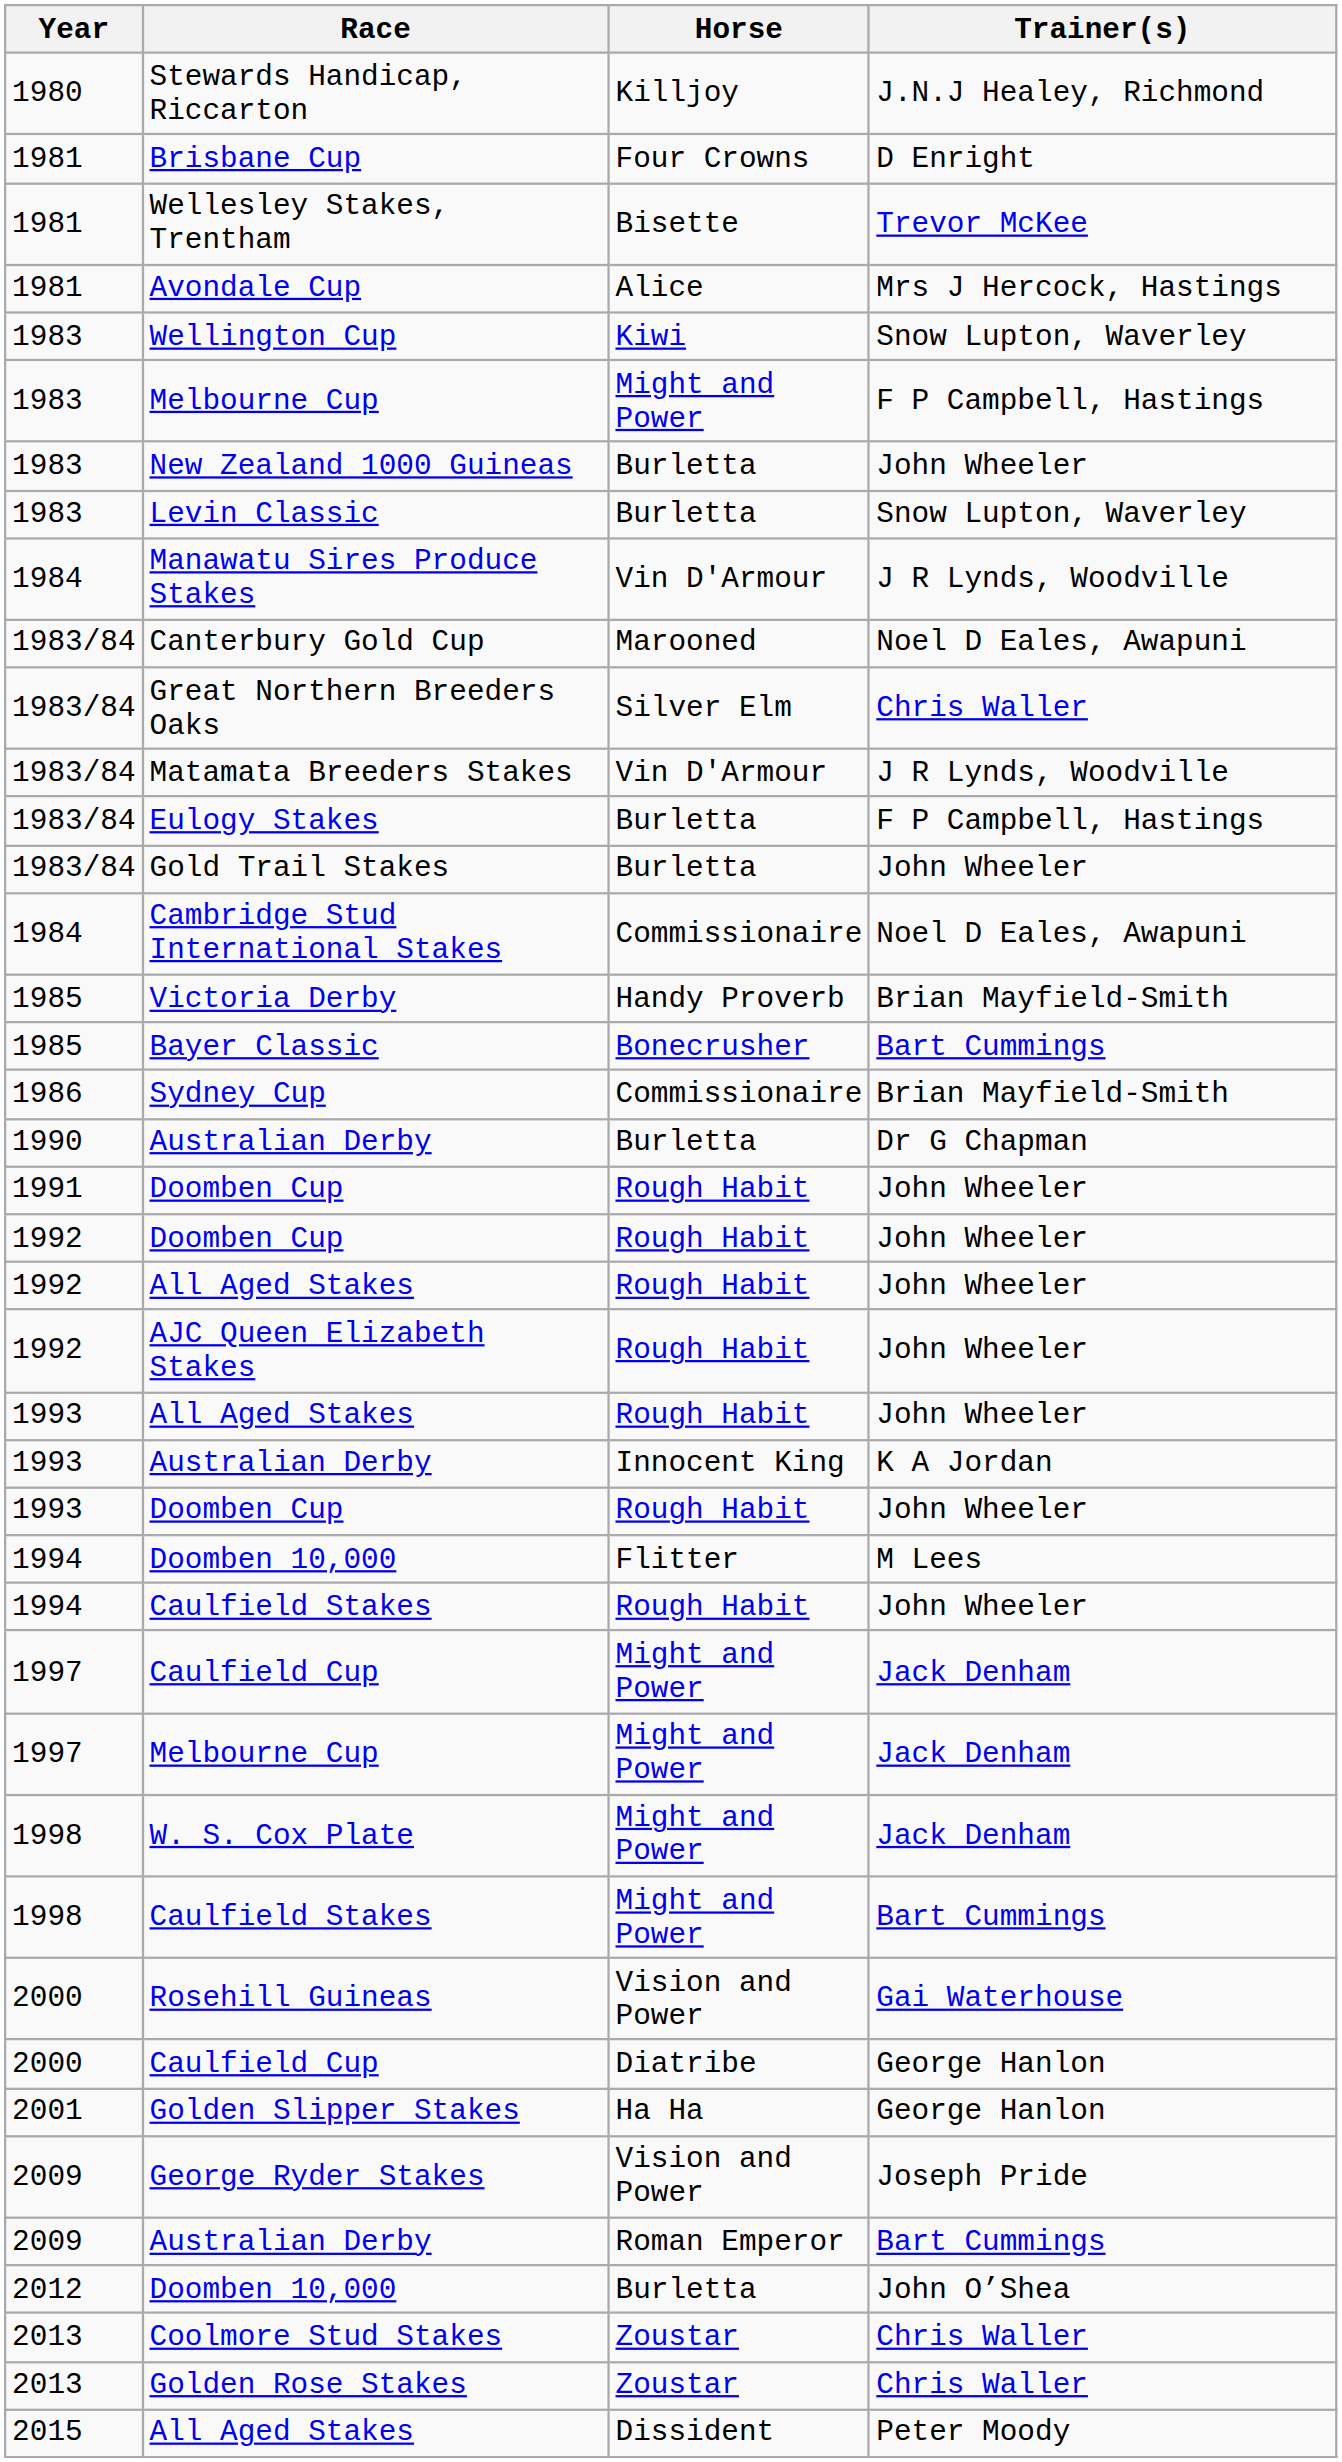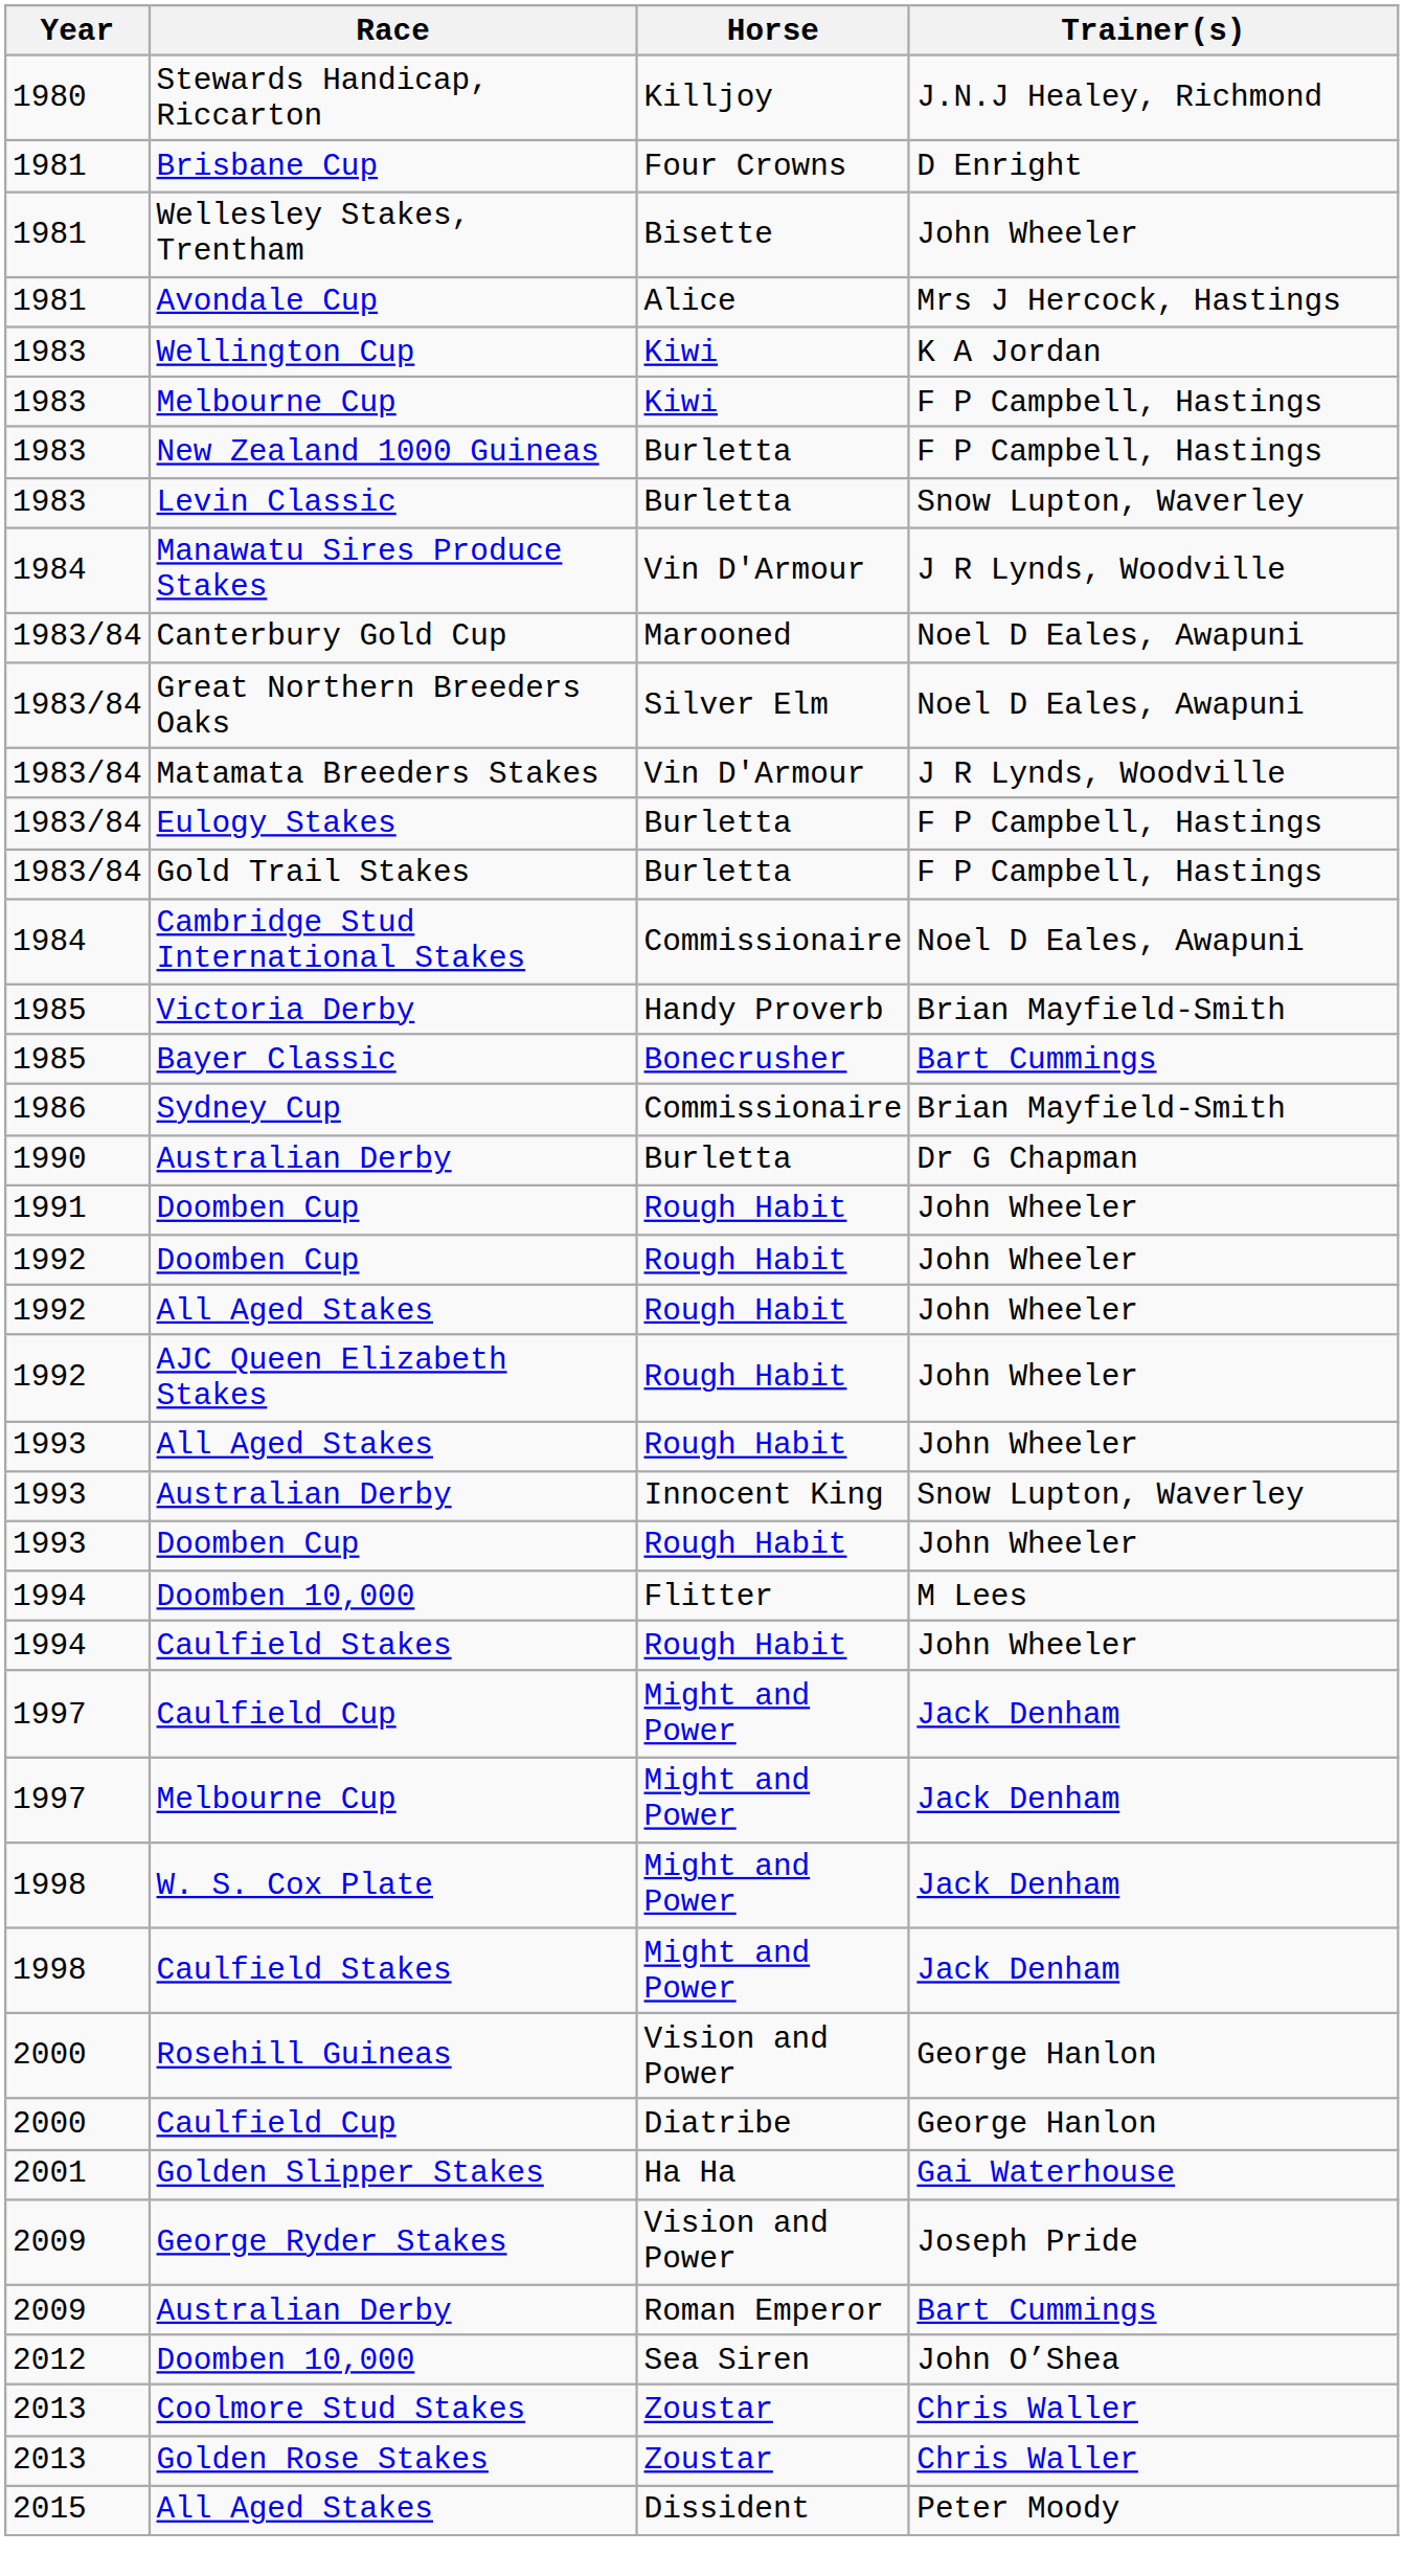 <table class="wikitable sortable">
 <tr>
 <th width="30px">Year<br></th>
 <th width="200px">Race<br></th>
 <th width="100px">Horse<br></th>
 <th width="200px">Trainer(s)<br></th>
 </tr>
 <tr>
 <td>1980</td>
 <td>Stewards Handicap, Riccarton</td>
 <td>Killjoy</td>
 <td>J.N.J Healey, Richmond</td>
 </tr>
 <tr>
 <td>1981</td>
 <td><a href='#'>Brisbane Cup</a></td>
 <td>Four Crowns</td>
 <td>D Enright</td>
 </tr>
 <tr>
 <td>1981</td>
 <td>Wellesley Stakes, Trentham</td>
 <td>Bisette</td>
-<td><a href='#'>Trevor McKee</a></td>
+<td>John Wheeler</td>
 </tr>
 <tr>
 <td>1981</td>
 <td><a href='#'>Avondale Cup</a></td>
 <td>Alice</td>
 <td>Mrs J Hercock, Hastings</td>
 </tr>
 <tr>
 <td>1983</td>
 <td><a href='#'>Wellington Cup</a></td>
 <td><a href='#'>Kiwi</a></td>
-<td>Snow Lupton, Waverley</td>
+<td>K A Jordan</td>
 </tr>
 <tr>
 <td>1983</td>
 <td><a href='#'>Melbourne Cup</a></td>
-<td><a href='#'>Might and Power</a></td>
+<td><a href='#'>Kiwi</a></td>
 <td>F P Campbell, Hastings</td>
 </tr>
 <tr>
 <td>1983</td>
 <td><a href='#'>New Zealand 1000 Guineas</a></td>
 <td>Burletta</td>
-<td>John Wheeler</td>
+<td>F P Campbell, Hastings</td>
 </tr>
 <tr>
 <td>1983</td>
 <td><a href='#'>Levin Classic</a></td>
 <td>Burletta</td>
 <td>Snow Lupton, Waverley</td>
 </tr>
 <tr>
 <td>1984</td>
 <td><a href='#'>Manawatu Sires Produce Stakes</a></td>
 <td>Vin D'Armour</td>
 <td>J R Lynds, Woodville</td>
 </tr>
 <tr>
 <td>1983/84</td>
 <td>Canterbury Gold Cup</td>
 <td>Marooned</td>
 <td>Noel D Eales, Awapuni</td>
 </tr>
 <tr>
 <td>1983/84</td>
 <td>Great Northern Breeders Oaks</td>
 <td>Silver Elm</td>
-<td><a href='#'>Chris Waller</a></td>
+<td>Noel D Eales, Awapuni</td>
 </tr>
 <tr>
 <td>1983/84</td>
 <td>Matamata Breeders Stakes</td>
 <td>Vin D'Armour</td>
 <td>J R Lynds, Woodville</td>
 </tr>
 <tr>
 <td>1983/84</td>
 <td><a href='#'>Eulogy Stakes</a></td>
 <td>Burletta</td>
 <td>F P Campbell, Hastings</td>
 </tr>
 <tr>
 <td>1983/84</td>
 <td>Gold Trail Stakes</td>
 <td>Burletta</td>
-<td>John Wheeler</td>
+<td>F P Campbell, Hastings</td>
 </tr>
 <tr>
 <td>1984</td>
 <td><a href='#'>Cambridge Stud International Stakes</a></td>
 <td>Commissionaire</td>
 <td>Noel D Eales, Awapuni</td>
 </tr>
 <tr>
 <td>1985</td>
 <td><a href='#'>Victoria Derby</a></td>
 <td>Handy Proverb</td>
 <td>Brian Mayfield-Smith</td>
 </tr>
 <tr>
 <td>1985</td>
 <td><a href='#'>Bayer Classic</a></td>
 <td><a href='#'>Bonecrusher</a></td>
 <td><a href='#'>Bart Cummings</a></td>
 </tr>
 <tr>
 <td>1986</td>
 <td><a href='#'>Sydney Cup</a></td>
 <td>Commissionaire</td>
 <td>Brian Mayfield-Smith</td>
 </tr>
 <tr>
 <td>1990</td>
 <td><a href='#'>Australian Derby</a></td>
 <td>Burletta</td>
 <td>Dr G Chapman</td>
 </tr>
 <tr>
 <td>1991</td>
 <td><a href='#'>Doomben Cup</a></td>
 <td><a href='#'>Rough Habit</a></td>
 <td>John Wheeler</td>
 </tr>
 <tr>
 <td>1992</td>
 <td><a href='#'>Doomben Cup</a></td>
 <td><a href='#'>Rough Habit</a></td>
 <td>John Wheeler</td>
 </tr>
 <tr>
 <td>1992</td>
 <td><a href='#'>All Aged Stakes</a></td>
 <td><a href='#'>Rough Habit</a></td>
 <td>John Wheeler</td>
 </tr>
 <tr>
 <td>1992</td>
 <td><a href='#'>AJC Queen Elizabeth Stakes</a></td>
 <td><a href='#'>Rough Habit</a></td>
 <td>John Wheeler</td>
 </tr>
 <tr>
 <td>1993</td>
 <td><a href='#'>All Aged Stakes</a></td>
 <td><a href='#'>Rough Habit</a></td>
 <td>John Wheeler</td>
 </tr>
 <tr>
 <td>1993</td>
 <td><a href='#'>Australian Derby</a></td>
 <td>Innocent King</td>
-<td>K A Jordan</td>
+<td>Snow Lupton, Waverley</td>
 </tr>
 <tr>
 <td>1993</td>
 <td><a href='#'>Doomben Cup</a></td>
 <td><a href='#'>Rough Habit</a></td>
 <td>John Wheeler</td>
 </tr>
 <tr>
 <td>1994</td>
 <td><a href='#'>Doomben 10,000</a></td>
 <td>Flitter</td>
 <td>M Lees</td>
 </tr>
 <tr>
 <td>1994</td>
 <td><a href='#'>Caulfield Stakes</a></td>
 <td><a href='#'>Rough Habit</a></td>
 <td>John Wheeler</td>
 </tr>
 <tr>
 <td>1997</td>
 <td><a href='#'>Caulfield Cup</a></td>
 <td><a href='#'>Might and Power</a></td>
 <td><a href='#'>Jack Denham</a></td>
 </tr>
 <tr>
 <td>1997</td>
 <td><a href='#'>Melbourne Cup</a></td>
 <td><a href='#'>Might and Power</a></td>
 <td><a href='#'>Jack Denham</a></td>
 </tr>
 <tr>
 <td>1998</td>
 <td><a href='#'>W. S. Cox Plate</a></td>
 <td><a href='#'>Might and Power</a></td>
 <td><a href='#'>Jack Denham</a></td>
 </tr>
 <tr>
 <td>1998</td>
 <td><a href='#'>Caulfield Stakes</a></td>
 <td><a href='#'>Might and Power</a></td>
-<td><a href='#'>Bart Cummings</a></td>
+<td><a href='#'>Jack Denham</a></td>
 </tr>
 <tr>
 <td>2000</td>
 <td><a href='#'>Rosehill Guineas</a></td>
 <td>Vision and Power</td>
-<td><a href='#'>Gai Waterhouse</a></td>
+<td>George Hanlon</td>
 </tr>
 <tr>
 <td>2000</td>
 <td><a href='#'>Caulfield Cup</a></td>
 <td>Diatribe</td>
 <td>George Hanlon</td>
 </tr>
 <tr>
 <td>2001</td>
 <td><a href='#'>Golden Slipper Stakes</a></td>
 <td>Ha Ha</td>
-<td>George Hanlon</td>
+<td><a href='#'>Gai Waterhouse</a></td>
 </tr>
 <tr>
 <td>2009</td>
 <td><a href='#'>George Ryder Stakes</a></td>
 <td>Vision and Power</td>
 <td>Joseph Pride</td>
 </tr>
 <tr>
 <td>2009</td>
 <td><a href='#'>Australian Derby</a></td>
 <td>Roman Emperor</td>
 <td><a href='#'>Bart Cummings</a></td>
 </tr>
 <tr>
 <td>2012</td>
 <td><a href='#'>Doomben 10,000</a></td>
-<td>Burletta</td>
+<td>Sea Siren</td>
 <td>John O’Shea</td>
 </tr>
 <tr>
 <td>2013</td>
 <td><a href='#'>Coolmore Stud Stakes</a></td>
 <td><a href='#'>Zoustar</a></td>
 <td><a href='#'>Chris Waller</a></td>
 </tr>
 <tr>
 <td>2013</td>
 <td><a href='#'>Golden Rose Stakes</a></td>
 <td><a href='#'>Zoustar</a></td>
 <td><a href='#'>Chris Waller</a></td>
 </tr>
 <tr>
 <td>2015</td>
 <td><a href='#'>All Aged Stakes</a></td>
 <td>Dissident</td>
 <td>Peter Moody</td>
 </tr>
 <tr>
 </tr>
 </table>
